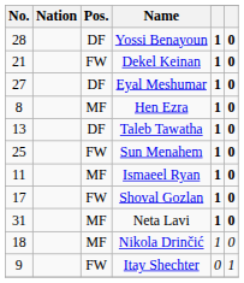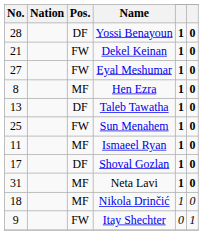 <table class="wikitable sortable" style="text-align: center">
 <tr>
 <th rowspan="2">No.</th>
 <th rowspan="2">Nation</th>
 <th rowspan="2">Pos.</th>
 <th rowspan="2">Name</th>
 </tr>
 <tr>
 <th></th>
 <th></th>
 </tr>
 <tr>
 <td>28</td>
 <td></td>
 <td>DF</td>
 <td><a href='#'>Yossi Benayoun</a></td>
 <td><strong>1</strong></td>
 <td><strong>0</strong></td>
 </tr>
 <tr>
 <td>21</td>
 <td></td>
 <td>FW</td>
 <td><a href='#'>Dekel Keinan</a></td>
 <td><strong>1</strong></td>
 <td><strong>0</strong></td>
 </tr>
 <tr>
 <td>27</td>
 <td></td>
-<td>DF</td>
+<td>FW</td>
 <td><a href='#'>Eyal Meshumar</a></td>
 <td><strong>1</strong></td>
 <td><strong>0</strong></td>
 </tr>
 <tr>
 <td>8</td>
 <td></td>
 <td>MF</td>
 <td><a href='#'>Hen Ezra</a></td>
 <td><strong>1</strong></td>
 <td><strong>0</strong></td>
 </tr>
 <tr>
 <td>13</td>
 <td></td>
 <td>DF</td>
 <td><a href='#'>Taleb Tawatha</a></td>
 <td><strong>1</strong></td>
 <td><strong>0</strong></td>
 </tr>
 <tr>
 <td>25</td>
 <td></td>
 <td>FW</td>
 <td><a href='#'>Sun Menahem</a></td>
 <td><strong>1</strong></td>
 <td><strong>0</strong></td>
 </tr>
 <tr>
 <td>11</td>
 <td></td>
 <td>MF</td>
 <td><a href='#'>Ismaeel Ryan</a></td>
 <td><strong>1</strong></td>
 <td><strong>0</strong></td>
 </tr>
 <tr>
 <td>17</td>
 <td></td>
-<td>FW</td>
+<td>DF</td>
 <td><a href='#'>Shoval Gozlan</a></td>
 <td><strong>1</strong></td>
 <td><strong>0</strong></td>
 </tr>
 <tr>
 <td>31</td>
 <td></td>
 <td>MF</td>
 <td>Neta Lavi</td>
 <td><strong>1</strong></td>
 <td><strong>0</strong></td>
 </tr>
 <tr>
 <td>18</td>
 <td></td>
 <td>MF</td>
 <td><a href='#'>Nikola Drinčić</a></td>
 <td><em>1</em></td>
 <td><em>0</em></td>
 </tr>
 <tr>
 <td>9</td>
 <td></td>
 <td>FW</td>
 <td><a href='#'>Itay Shechter</a></td>
 <td><em>0</em></td>
 <td><em>1</em></td>
 </tr>
 <tr>
 </tr>
 </table>
